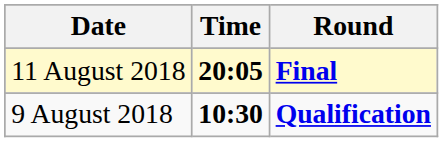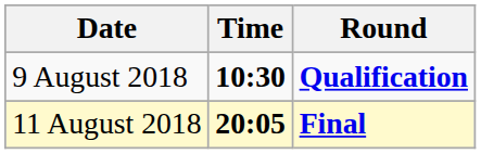 <table class="wikitable">
 <tr>
 <th>Date</th>
 <th>Time</th>
 <th>Round</th>
 </tr>
+<tr>
+<td>9 August 2018</td>
+<td><strong>10:30</strong></td>
+<td><strong><a href='#'>Qualification</a></strong></td>
+</tr>
 <tr style=background:lemonchiffon>
 <td>11 August 2018</td>
 <td><strong>20:05</strong></td>
 <td><strong><a href='#'>Final</a></strong></td>
 </tr>
-<tr>
-<td>9 August 2018</td>
-<td><strong>10:30</strong></td>
-<td><strong><a href='#'>Qualification</a></strong></td>
-</tr>
 </table>
